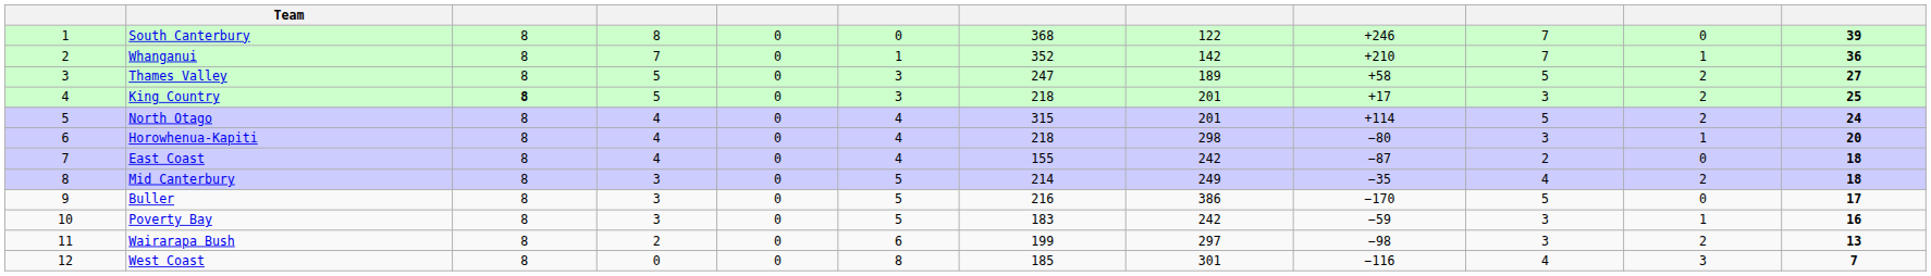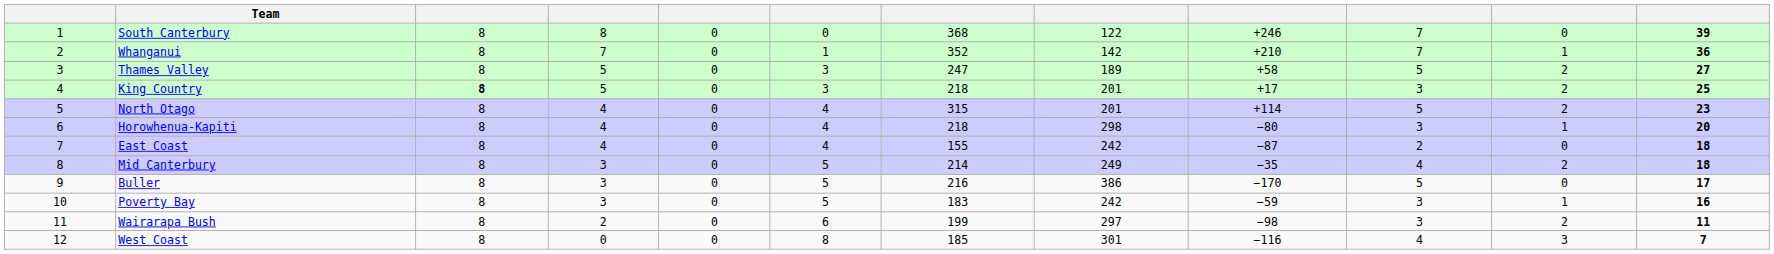 <table class="wikitable sortable" style="text-align:center;width:100%">
 <tr>
 <th abbr="Position" style="width:20px"></th>
 <th style="width:17%">Team</th>
 <th abbr="Played" style="width:25px"></th>
 <th abbr="Won" style="width:20px"></th>
 <th abbr="Drawn" style="width:20px"></th>
 <th abbr="Lost" style="width:20px"></th>
 <th abbr="Points for" style="width:30px"></th>
 <th abbr="Points against" style="width:30px"></th>
 <th abbr="Points difference" style="width:30px"></th>
 <th abbr="Bonus Points 1" style="width:28px"></th>
 <th abbr="Bonus Points 2" style="width:28px"></th>
 <th abbr="Points" style="width:25px"></th>
 </tr>
 <tr style="background:#cfc">
 <td>1</td>
 <td style="text-align:left"><a href='#'>South Canterbury</a></td>
 <td>8</td>
 <td>8</td>
 <td>0</td>
 <td>0</td>
 <td>368</td>
 <td>122</td>
 <td>+246</td>
 <td>7</td>
 <td>0</td>
 <td><strong>39</strong></td>
 </tr>
 <tr style="background:#cfc">
 <td>2</td>
 <td style="text-align:left"><a href='#'>Whanganui</a></td>
 <td>8</td>
 <td>7</td>
 <td>0</td>
 <td>1</td>
 <td>352</td>
 <td>142</td>
 <td>+210</td>
 <td>7</td>
 <td>1</td>
 <td><strong>36</strong></td>
 </tr>
 <tr style="background:#cfc">
 <td>3</td>
 <td style="text-align:left"><a href='#'>Thames Valley</a></td>
 <td>8</td>
 <td>5</td>
 <td>0</td>
 <td>3</td>
 <td>247</td>
 <td>189</td>
 <td>+58</td>
 <td>5</td>
 <td>2</td>
 <td><strong>27</strong></td>
 </tr>
 <tr style="background:#cfc">
 <td>4</td>
 <td style="text-align:left"><a href='#'>King Country</a></td>
 <td><strong>8</strong></td>
 <td>5</td>
 <td>0</td>
 <td>3</td>
 <td>218</td>
 <td>201</td>
 <td>+17</td>
 <td>3</td>
 <td>2</td>
 <td><strong>25</strong></td>
 </tr>
 <tr style="background:#ccf">
 <td>5</td>
 <td style="text-align:left"><a href='#'>North Otago</a></td>
 <td>8</td>
 <td>4</td>
 <td>0</td>
 <td>4</td>
 <td>315</td>
 <td>201</td>
 <td>+114</td>
 <td>5</td>
 <td>2</td>
-<td><strong>24</strong></td>
+<td><strong>23</strong></td>
 </tr>
 <tr style="background:#ccf">
 <td>6</td>
 <td style="text-align:left"><a href='#'>Horowhenua-Kapiti</a></td>
 <td>8</td>
 <td>4</td>
 <td>0</td>
 <td>4</td>
 <td>218</td>
 <td>298</td>
 <td>−80</td>
 <td>3</td>
 <td>1</td>
 <td><strong>20</strong></td>
 </tr>
 <tr style="background:#ccf">
 <td>7</td>
 <td style="text-align:left"><a href='#'>East Coast</a></td>
 <td>8</td>
 <td>4</td>
 <td>0</td>
 <td>4</td>
 <td>155</td>
 <td>242</td>
 <td>−87</td>
 <td>2</td>
 <td>0</td>
 <td><strong>18</strong></td>
 </tr>
 <tr style="background:#ccf">
 <td>8</td>
 <td style="text-align:left"><a href='#'>Mid Canterbury</a></td>
 <td>8</td>
 <td>3</td>
 <td>0</td>
 <td>5</td>
 <td>214</td>
 <td>249</td>
 <td>−35</td>
 <td>4</td>
 <td>2</td>
 <td><strong>18</strong></td>
 </tr>
 <tr>
 <td>9</td>
 <td style="text-align:left"><a href='#'>Buller</a></td>
 <td>8</td>
 <td>3</td>
 <td>0</td>
 <td>5</td>
 <td>216</td>
 <td>386</td>
 <td>−170</td>
 <td>5</td>
 <td>0</td>
 <td><strong>17</strong></td>
 </tr>
 <tr>
 <td>10</td>
 <td style="text-align:left"><a href='#'>Poverty Bay</a></td>
 <td>8</td>
 <td>3</td>
 <td>0</td>
 <td>5</td>
 <td>183</td>
 <td>242</td>
 <td>−59</td>
 <td>3</td>
 <td>1</td>
 <td><strong>16</strong></td>
 </tr>
 <tr>
 <td>11</td>
 <td style="text-align:left"><a href='#'>Wairarapa Bush</a></td>
 <td>8</td>
 <td>2</td>
 <td>0</td>
 <td>6</td>
 <td>199</td>
 <td>297</td>
 <td>−98</td>
 <td>3</td>
 <td>2</td>
-<td><strong>13</strong></td>
+<td><strong>11</strong></td>
 </tr>
 <tr>
 <td>12</td>
 <td style="text-align:left"><a href='#'>West Coast</a></td>
 <td>8</td>
 <td>0</td>
 <td>0</td>
 <td>8</td>
 <td>185</td>
 <td>301</td>
 <td>−116</td>
 <td>4</td>
 <td>3</td>
 <td><strong>7</strong></td>
 </tr>
 </table>
